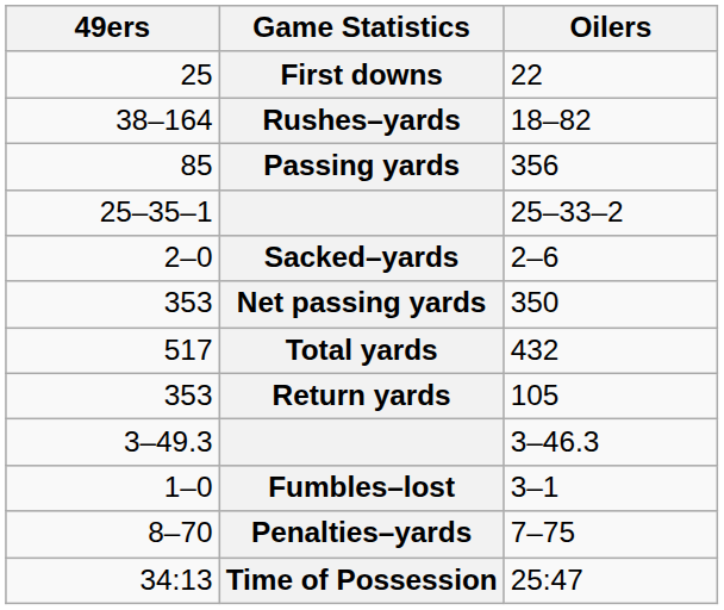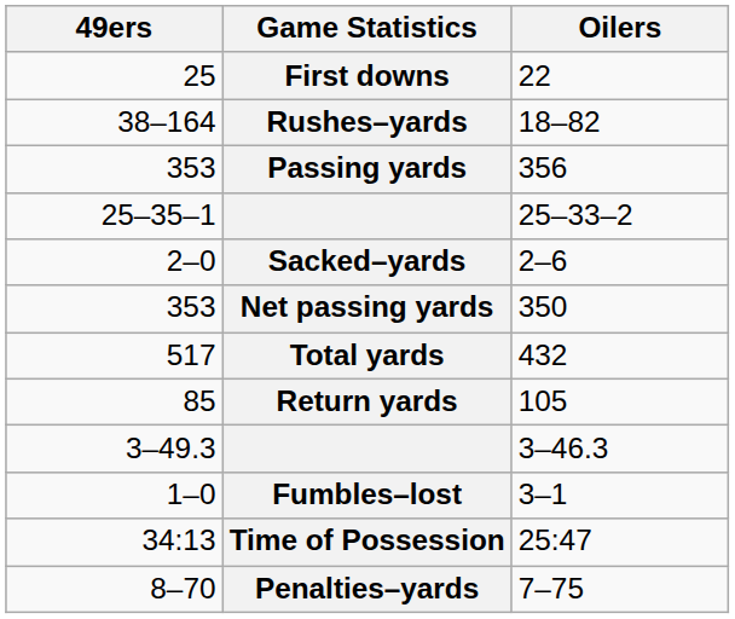 <table class="wikitable" style="margin: 1em auto 1em auto">
 <tr>
 <th style="width:30%;">49ers</th>
 <th style="width:40%;">Game Statistics</th>
 <th style="width:30%;">Oilers</th>
 </tr>
 <tr>
 <td style="text-align:right;">25</td>
 <th>First downs</th>
 <td>22</td>
 </tr>
 <tr>
 <td style="text-align:right;">38–164</td>
 <th>Rushes–yards</th>
 <td>18–82</td>
 </tr>
 <tr>
-<td style="text-align:right;">85</td>
+<td style="text-align:right;">353</td>
 <th>Passing yards</th>
 <td>356</td>
 </tr>
 <tr>
 <td style="text-align:right;">25–35–1</td>
 <th></th>
 <td>25–33–2</td>
 </tr>
 <tr>
 <td style="text-align:right;">2–0</td>
 <th>Sacked–yards</th>
 <td>2–6</td>
 </tr>
 <tr>
 <td style="text-align:right;">353</td>
 <th>Net passing yards</th>
 <td>350</td>
 </tr>
 <tr>
 <td style="text-align:right;">517</td>
 <th>Total yards</th>
 <td>432</td>
 </tr>
 <tr>
-<td style="text-align:right;">353</td>
+<td style="text-align:right;">85</td>
 <th>Return yards</th>
 <td>105</td>
 </tr>
 <tr>
 <td style="text-align:right;">3–49.3</td>
 <th></th>
 <td>3–46.3</td>
 </tr>
 <tr>
 <td style="text-align:right;">1–0</td>
 <th>Fumbles–lost</th>
 <td>3–1</td>
 </tr>
 <tr>
+<td style="text-align:right;">34:13</td>
+<th>Time of Possession</th>
+<td>25:47</td>
+</tr>
+<tr>
 <td style="text-align:right;">8–70</td>
 <th>Penalties–yards</th>
 <td>7–75</td>
 </tr>
-<tr>
-<td style="text-align:right;">34:13</td>
-<th>Time of Possession</th>
-<td>25:47</td>
-</tr>
 </table>
